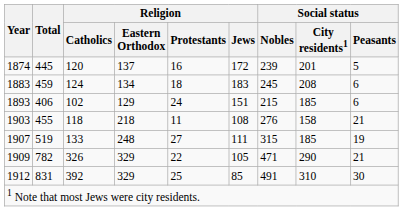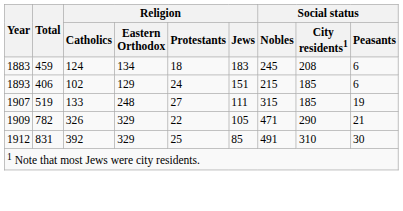 <table class="wikitable floatright">
 <tr>
 <th rowspan=2>Year</th>
 <th rowspan=2>Total</th>
 <th colspan=4>Religion</th>
 <th colspan=3>Social status</th>
 </tr>
 <tr>
 <th>Catholics</th>
 <th>Eastern <br>Orthodox</th>
 <th>Protestants</th>
 <th>Jews</th>
 <th>Nobles</th>
 <th>City<br>residents<sup>1</sup></th>
 <th>Peasants</th>
-</tr>
-<tr>
-<td>1874</td>
-<td>445</td>
-<td>120</td>
-<td>137</td>
-<td>16</td>
-<td>172</td>
-<td>239</td>
-<td>201</td>
-<td>5</td>
 </tr>
 <tr>
 <td>1883</td>
 <td>459</td>
 <td>124</td>
 <td>134</td>
 <td>18</td>
 <td>183</td>
 <td>245</td>
 <td>208</td>
 <td>6</td>
 </tr>
 <tr>
 <td>1893</td>
 <td>406</td>
 <td>102</td>
 <td>129</td>
 <td>24</td>
 <td>151</td>
 <td>215</td>
 <td>185</td>
 <td>6</td>
-</tr>
-<tr>
-<td>1903</td>
-<td>455</td>
-<td>118</td>
-<td>218</td>
-<td>11</td>
-<td>108</td>
-<td>276</td>
-<td>158</td>
-<td>21</td>
 </tr>
 <tr>
 <td>1907</td>
 <td>519</td>
 <td>133</td>
 <td>248</td>
 <td>27</td>
 <td>111</td>
 <td>315</td>
 <td>185</td>
 <td>19</td>
 </tr>
 <tr>
 <td>1909</td>
 <td>782</td>
 <td>326</td>
 <td>329</td>
 <td>22</td>
 <td>105</td>
 <td>471</td>
 <td>290</td>
 <td>21</td>
 </tr>
 <tr>
 <td>1912</td>
 <td>831</td>
 <td>392</td>
 <td>329</td>
 <td>25</td>
 <td>85</td>
 <td>491</td>
 <td>310</td>
 <td>30</td>
 </tr>
 <tr>
 <td colspan=9><sup>1</sup> Note that most Jews were city residents.</td>
 </tr>
 </table>
